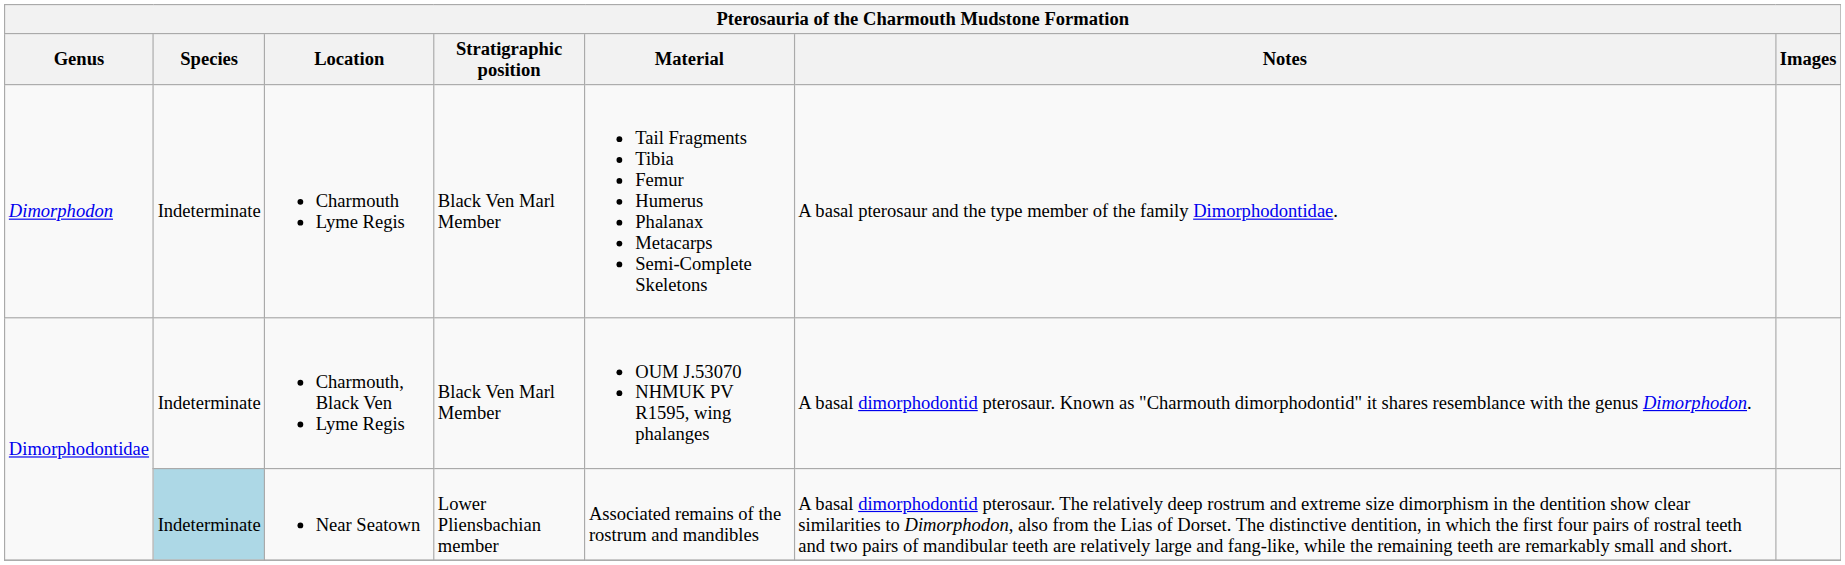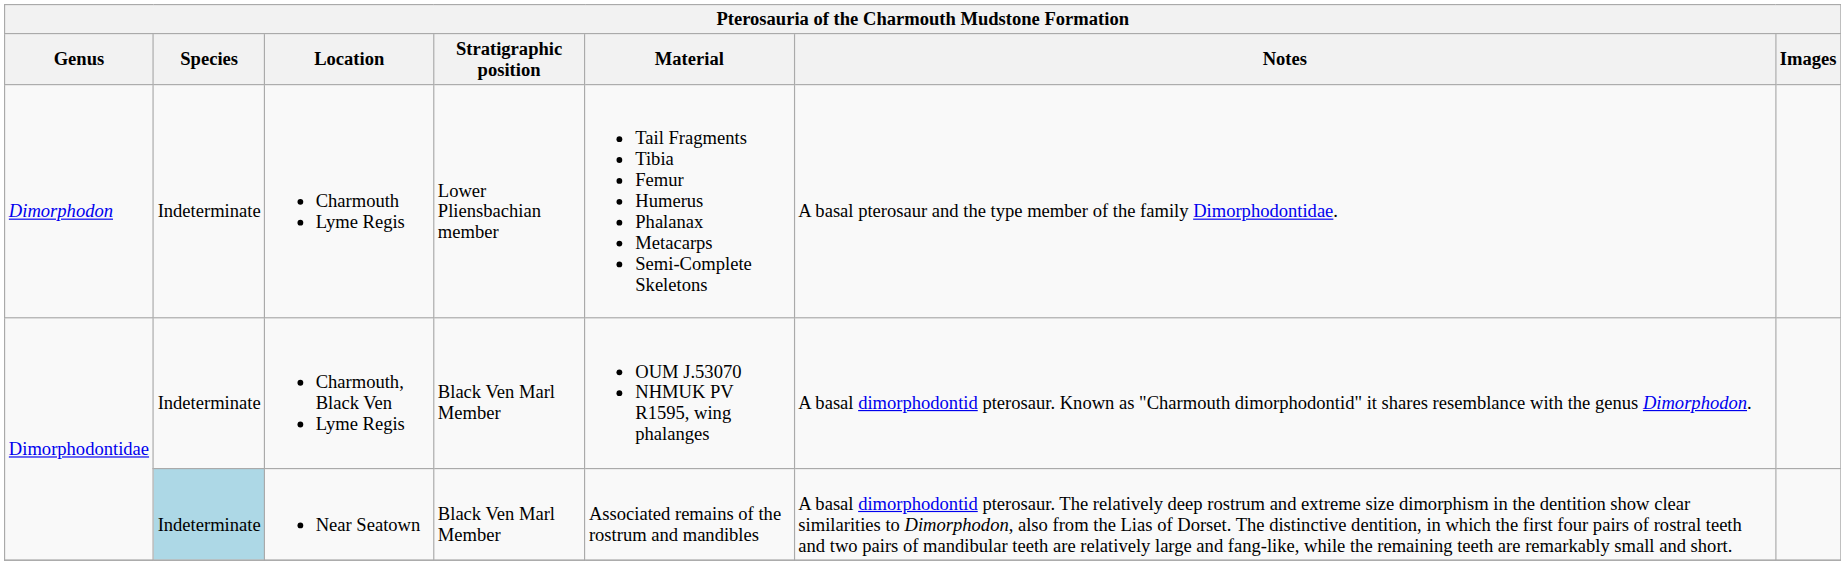 <table class="wikitable" width="100%" align="center">
 <tr>
 <th colspan="7" align="center"><strong>Pterosauria of the Charmouth Mudstone Formation</strong></th>
 </tr>
 <tr>
 <th>Genus</th>
 <th>Species</th>
 <th>Location</th>
 <th>Stratigraphic position</th>
 <th>Material</th>
 <th>Notes</th>
 <th>Images</th>
 </tr>
 <tr>
 <td><br><em><a href='#'>Dimorphodon</a></em></td>
 <td><br>Indeterminate</td>
 <td><br><ul><li>Charmouth</li><li>Lyme Regis</li></ul></td>
-<td><br>Black Ven Marl Member</td>
+<td><br>Lower Pliensbachian member</td>
 <td><br><ul><li>Tail Fragments</li><li>Tibia</li><li>Femur</li><li>Humerus</li><li>Phalanax</li><li>Metacarps</li><li>Semi-Complete Skeletons</li></ul></td>
 <td><br>A basal pterosaur and the type member of the family <a href='#'>Dimorphodontidae</a>.</td>
 <td><br></td>
 </tr>
 <tr>
 <td rowspan="2"><br><a href='#'>Dimorphodontidae</a></td>
 <td><br>Indeterminate</td>
 <td><br><ul><li>Charmouth, Black Ven</li><li>Lyme Regis</li></ul></td>
 <td><br>Black Ven Marl Member</td>
 <td><br><ul><li>OUM J.53070</li><li>NHMUK PV R1595, wing phalanges</li></ul></td>
 <td><br>A basal <a href='#'>dimorphodontid</a> pterosaur. Known as "Charmouth dimorphodontid" it shares resemblance with the genus <em><a href='#'>Dimorphodon</a></em>.</td>
 <td></td>
 </tr>
 <tr>
 <td style="background: lightblue;"><br>Indeterminate</td>
 <td><br><ul><li>Near Seatown</li></ul></td>
-<td><br>Lower Pliensbachian member</td>
+<td><br>Black Ven Marl Member</td>
 <td><br>Associated remains of the rostrum and mandibles</td>
 <td><br>A basal <a href='#'>dimorphodontid</a> pterosaur. The relatively deep rostrum and extreme size dimorphism in the dentition show clear similarities to <em>Dimorphodon</em>, also from the Lias of Dorset. The distinctive dentition, in which the first four pairs of rostral teeth and two pairs of mandibular teeth are relatively large and fang-like, while the remaining teeth are remarkably small and short.</td>
 <td></td>
 </tr>
 <tr>
 </tr>
 </table>
